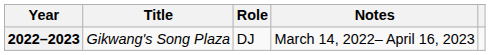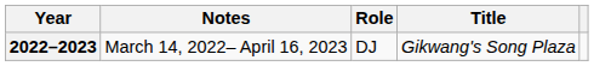 <table class="wikitable sortable plainrowheaders">
 <tr>
 <th scope="col">Year</th>
+<th scope="col">Notes</th>
+<th scope="col">Role</th>
 <th scope="col">Title</th>
-<th scope="col">Role</th>
-<th scope="col">Notes</th>
 <th scope="col" class="unsortable"></th>
 </tr>
 <tr>
 <th scope="row">2022–2023</th>
+<td>March 14, 2022– April 16, 2023</td>
+<td>DJ</td>
 <td><em>Gikwang's Song Plaza</em></td>
-<td>DJ</td>
-<td>March 14, 2022– April 16, 2023</td>
 <td style="text-align:center"></td>
 </tr>
 </table>
